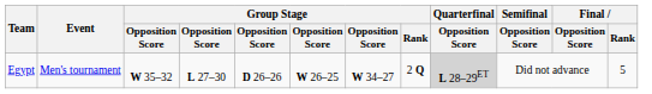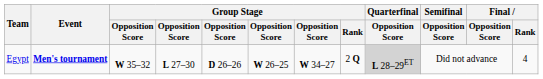 <table class="wikitable" style="font-size:90%">
 <tr>
 <th rowspan=2>Team</th>
 <th rowspan=2>Event</th>
 <th colspan=6>Group Stage</th>
 <th>Quarterfinal</th>
 <th>Semifinal</th>
 <th colspan=2>Final / </th>
 </tr>
 <tr style="font-size:95%">
 <th>Opposition<br>Score</th>
 <th>Opposition<br>Score</th>
 <th>Opposition<br>Score</th>
 <th>Opposition<br>Score</th>
 <th>Opposition<br>Score</th>
 <th>Rank</th>
 <th>Opposition<br>Score</th>
 <th>Opposition<br>Score</th>
 <th>Opposition<br>Score</th>
 <th>Rank</th>
 </tr>
 <tr align=center>
 <td align=left><a href='#'>Egypt</a></td>
-<td align=left><a href='#'>Men's tournament</a></td>
+<td align=left><strong><a href='#'>Men's tournament</a></strong></td>
 <td><br> <strong>W</strong> 35–32</td>
 <td><br> <strong>L</strong> 27–30</td>
 <td><br> <strong>D</strong> 26–26</td>
 <td><br> <strong>W</strong> 26–25</td>
 <td><br> <strong>W</strong> 34–27</td>
 <td>2 <strong>Q</strong></td>
 <td style="background: lightgrey;"><br> <strong>L</strong> 28–29<sup>ET</sup></td>
 <td colspan="2">Did not advance</td>
-<td>5</td>
+<td>4</td>
 </tr>
 </table>
